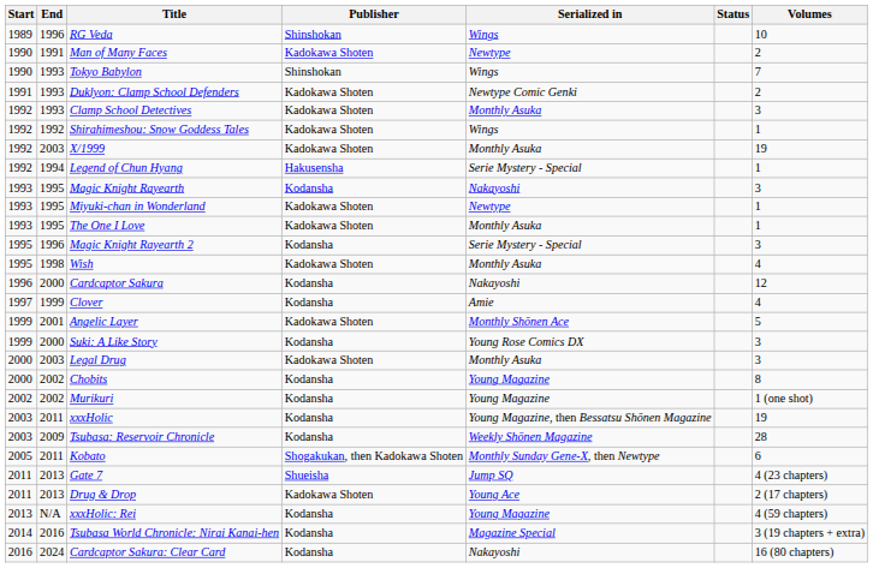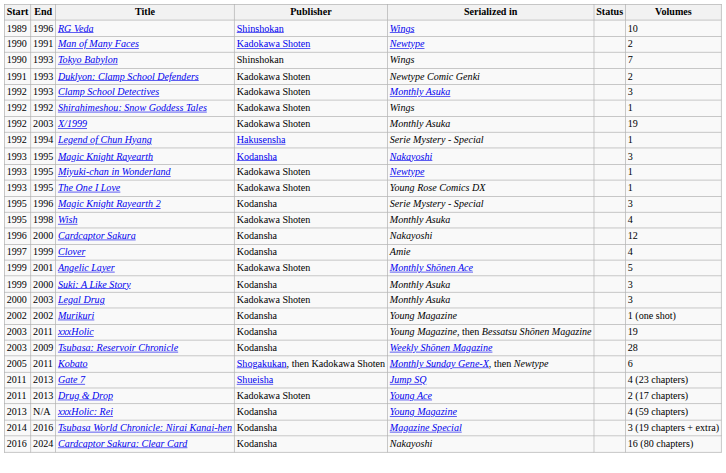 <table class="wikitable sortable">
 <tr>
 <th>Start</th>
 <th>End</th>
 <th>Title</th>
 <th>Publisher</th>
 <th>Serialized in</th>
 <th>Status</th>
 <th>Volumes</th>
 </tr>
 <tr>
 <td>1989</td>
 <td>1996</td>
 <td><em><a href='#'>RG Veda</a></em></td>
 <td><a href='#'>Shinshokan</a></td>
 <td><em><a href='#'>Wings</a></em></td>
 <td></td>
 <td>10</td>
 </tr>
 <tr>
 <td>1990</td>
 <td>1991</td>
 <td><em><a href='#'>Man of Many Faces</a></em></td>
 <td><a href='#'>Kadokawa Shoten</a></td>
 <td><em><a href='#'>Newtype</a></em></td>
 <td></td>
 <td>2</td>
 </tr>
 <tr>
 <td>1990</td>
 <td>1993</td>
 <td><em><a href='#'>Tokyo Babylon</a></em></td>
 <td>Shinshokan</td>
 <td><em>Wings</em></td>
 <td></td>
 <td>7</td>
 </tr>
 <tr>
 <td>1991</td>
 <td>1993</td>
 <td><em><a href='#'>Duklyon: Clamp School Defenders</a></em></td>
 <td>Kadokawa Shoten</td>
 <td><em>Newtype Comic Genki</em></td>
 <td></td>
 <td>2</td>
 </tr>
 <tr>
 <td>1992</td>
 <td>1993</td>
 <td><em><a href='#'>Clamp School Detectives</a></em></td>
 <td>Kadokawa Shoten</td>
 <td><em><a href='#'>Monthly Asuka</a></em></td>
 <td></td>
 <td>3</td>
 </tr>
 <tr>
 <td>1992</td>
 <td>1992</td>
 <td><em><a href='#'>Shirahimeshou: Snow Goddess Tales</a></em></td>
 <td>Kadokawa Shoten</td>
 <td><em>Wings</em></td>
 <td></td>
 <td>1</td>
 </tr>
 <tr>
 <td>1992</td>
 <td>2003</td>
 <td><em><a href='#'>X/1999</a></em></td>
 <td>Kadokawa Shoten</td>
 <td><em>Monthly Asuka</em></td>
 <td></td>
 <td>19</td>
 </tr>
 <tr>
 <td>1992</td>
 <td>1994</td>
 <td><em><a href='#'>Legend of Chun Hyang</a></em></td>
 <td><a href='#'>Hakusensha</a></td>
 <td><em>Serie Mystery - Special</em></td>
 <td></td>
 <td>1</td>
 </tr>
 <tr>
 <td>1993</td>
 <td>1995</td>
 <td><em><a href='#'>Magic Knight Rayearth</a></em></td>
 <td><a href='#'>Kodansha</a></td>
 <td><em><a href='#'>Nakayoshi</a></em></td>
 <td></td>
 <td>3</td>
 </tr>
 <tr>
 <td>1993</td>
 <td>1995</td>
 <td><em><a href='#'>Miyuki-chan in Wonderland</a></em></td>
 <td>Kadokawa Shoten</td>
 <td><em><a href='#'>Newtype</a></em></td>
 <td></td>
 <td>1</td>
 </tr>
 <tr>
 <td>1993</td>
 <td>1995</td>
 <td><em><a href='#'>The One I Love</a></em></td>
 <td>Kadokawa Shoten</td>
-<td><em>Monthly Asuka</em></td>
+<td><em>Young Rose Comics DX</em></td>
 <td></td>
 <td>1</td>
 </tr>
 <tr>
 <td>1995</td>
 <td>1996</td>
 <td><em><a href='#'>Magic Knight Rayearth 2</a></em></td>
 <td>Kodansha</td>
 <td><em>Serie Mystery - Special</em></td>
 <td></td>
 <td>3</td>
 </tr>
 <tr>
 <td>1995</td>
 <td>1998</td>
 <td><em><a href='#'>Wish</a></em></td>
 <td>Kadokawa Shoten</td>
 <td><em>Monthly Asuka</em></td>
 <td></td>
 <td>4</td>
 </tr>
 <tr>
 <td>1996</td>
 <td>2000</td>
 <td><em><a href='#'>Cardcaptor Sakura</a></em></td>
 <td>Kodansha</td>
 <td><em>Nakayoshi</em></td>
 <td></td>
 <td>12</td>
 </tr>
 <tr>
 <td>1997</td>
 <td>1999</td>
 <td><em><a href='#'>Clover</a></em></td>
 <td>Kodansha</td>
 <td><em>Amie</em></td>
 <td></td>
 <td>4</td>
 </tr>
 <tr>
 <td>1999</td>
 <td>2001</td>
 <td><em><a href='#'>Angelic Layer</a></em></td>
 <td>Kadokawa Shoten</td>
 <td><em><a href='#'>Monthly Shōnen Ace</a></em></td>
 <td></td>
 <td>5</td>
 </tr>
 <tr>
 <td>1999</td>
 <td>2000</td>
 <td><em><a href='#'>Suki: A Like Story</a></em></td>
 <td>Kodansha</td>
-<td><em>Young Rose Comics DX</em></td>
+<td><em>Monthly Asuka</em></td>
 <td></td>
 <td>3</td>
 </tr>
 <tr>
 <td>2000</td>
 <td>2003</td>
 <td><em><a href='#'>Legal Drug</a></em></td>
 <td>Kadokawa Shoten</td>
 <td><em>Monthly Asuka</em></td>
 <td></td>
 <td>3</td>
-</tr>
-<tr>
-<td>2000</td>
-<td>2002</td>
-<td><em><a href='#'>Chobits</a></em></td>
-<td>Kodansha</td>
-<td><em><a href='#'>Young Magazine</a></em></td>
-<td></td>
-<td>8</td>
 </tr>
 <tr>
 <td>2002</td>
 <td>2002</td>
 <td><em><a href='#'>Murikuri</a></em></td>
 <td>Kodansha</td>
 <td><em>Young Magazine</em></td>
 <td></td>
 <td>1 (one shot)</td>
 </tr>
 <tr>
 <td>2003</td>
 <td>2011</td>
 <td><em><a href='#'>xxxHolic</a></em></td>
 <td>Kodansha</td>
 <td><em>Young Magazine</em>, then <em>Bessatsu Shōnen Magazine</em></td>
 <td></td>
 <td>19</td>
 </tr>
 <tr>
 <td>2003</td>
 <td>2009</td>
 <td><em><a href='#'>Tsubasa: Reservoir Chronicle</a></em></td>
 <td>Kodansha</td>
 <td><em><a href='#'>Weekly Shōnen Magazine</a></em></td>
 <td></td>
 <td>28</td>
 </tr>
 <tr>
 <td>2005</td>
 <td>2011</td>
 <td><em><a href='#'>Kobato</a></em></td>
 <td><a href='#'>Shogakukan</a>, then Kadokawa Shoten</td>
 <td><em><a href='#'>Monthly Sunday Gene-X</a></em>, then <em>Newtype</em></td>
 <td></td>
 <td>6</td>
 </tr>
 <tr>
 <td>2011</td>
 <td>2013</td>
 <td><em><a href='#'>Gate 7</a></em></td>
 <td><a href='#'>Shueisha</a></td>
 <td><em><a href='#'>Jump SQ</a></em></td>
 <td></td>
 <td>4 (23 chapters)</td>
 </tr>
 <tr>
 <td>2011</td>
 <td>2013</td>
 <td><em><a href='#'>Drug & Drop</a></em></td>
 <td>Kadokawa Shoten</td>
 <td><em><a href='#'>Young Ace</a></em></td>
 <td></td>
 <td>2 (17 chapters)</td>
 </tr>
 <tr>
 <td>2013</td>
 <td>N/A</td>
 <td><em><a href='#'>xxxHolic: Rei</a></em></td>
 <td>Kodansha</td>
 <td><em><a href='#'>Young Magazine</a></em></td>
 <td></td>
 <td>4 (59 chapters)</td>
 </tr>
 <tr>
 <td>2014</td>
 <td>2016</td>
 <td><em><a href='#'>Tsubasa World Chronicle: Nirai Kanai-hen</a></em></td>
 <td>Kodansha</td>
 <td><em><a href='#'>Magazine Special</a></em></td>
 <td></td>
 <td>3 (19 chapters + extra)</td>
 </tr>
 <tr>
 <td>2016</td>
 <td>2024</td>
 <td><em><a href='#'>Cardcaptor Sakura: Clear Card</a></em></td>
 <td>Kodansha</td>
 <td><em>Nakayoshi</em></td>
 <td></td>
 <td>16 (80 chapters)</td>
 </tr>
 </table>
